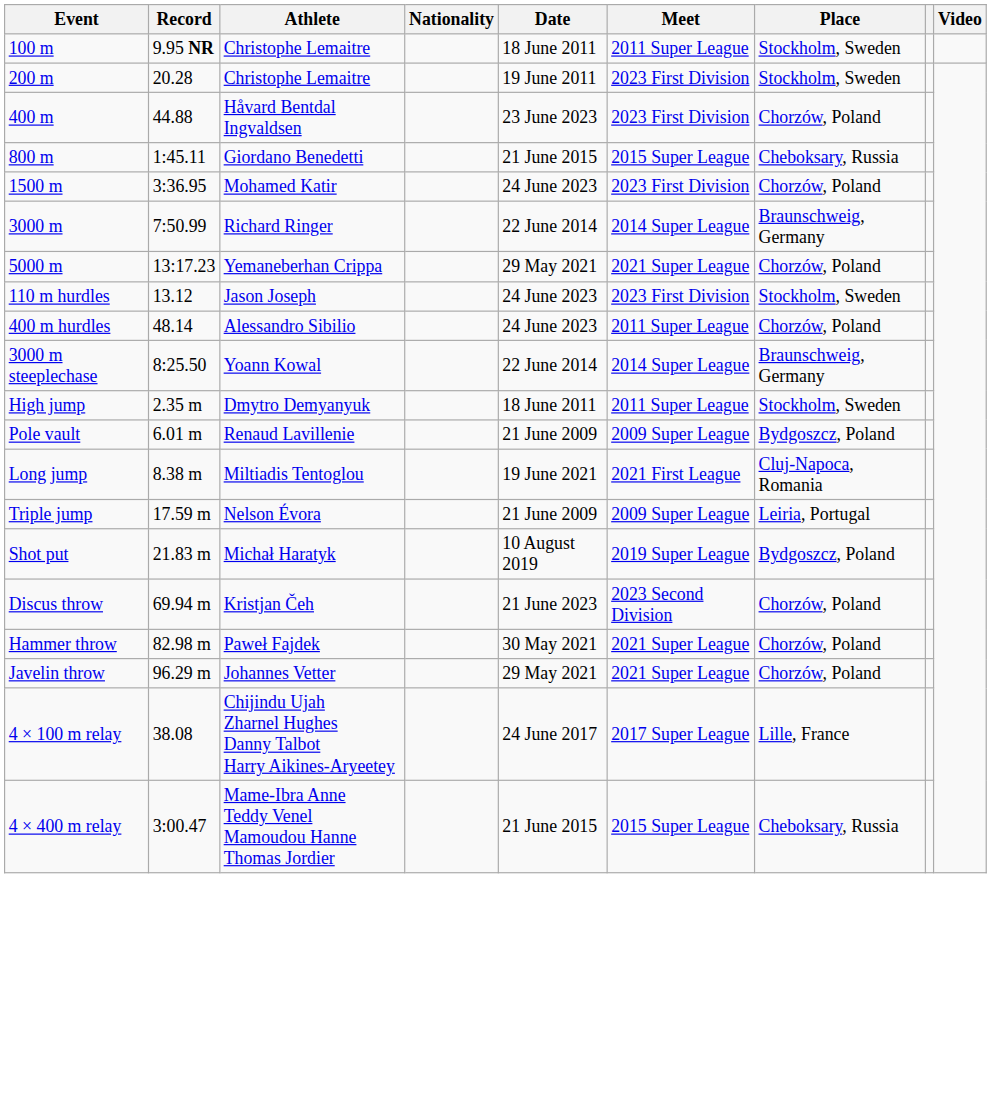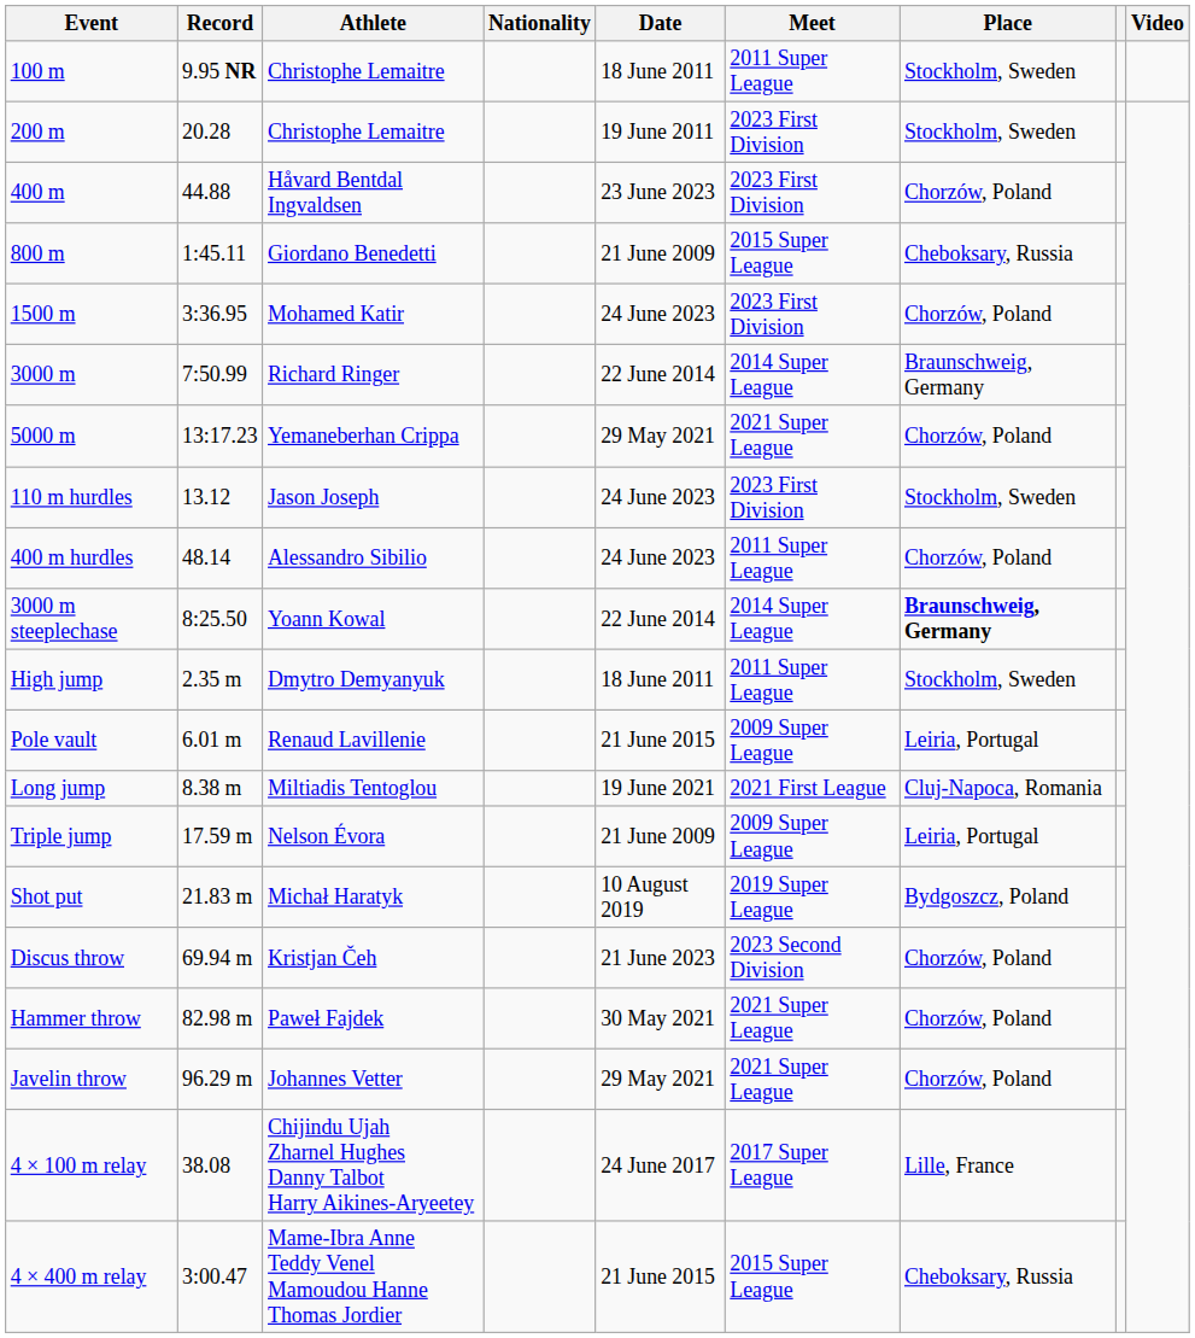 <table class="wikitable" style="font-size:95%; width: 95%;">
 <tr>
 <th>Event</th>
 <th>Record</th>
 <th>Athlete</th>
 <th>Nationality</th>
 <th>Date</th>
 <th>Meet</th>
 <th>Place</th>
 <th></th>
 <th>Video</th>
 </tr>
 <tr>
 <td><a href='#'>100 m</a></td>
 <td>9.95  <strong>NR</strong></td>
 <td><a href='#'>Christophe Lemaitre</a></td>
 <td></td>
 <td>18 June 2011</td>
 <td><a href='#'>2011 Super League</a></td>
 <td><a href='#'>Stockholm</a>, Sweden</td>
 <td></td>
 <td></td>
 </tr>
 <tr>
 <td><a href='#'>200 m</a></td>
 <td>20.28 </td>
 <td><a href='#'>Christophe Lemaitre</a></td>
 <td></td>
 <td>19 June 2011</td>
 <td><a href='#'>2023 First Division</a></td>
 <td><a href='#'>Stockholm</a>, Sweden</td>
 <td></td>
 </tr>
 <tr>
 <td><a href='#'>400 m</a></td>
 <td>44.88</td>
 <td><a href='#'>Håvard Bentdal Ingvaldsen</a></td>
 <td></td>
 <td>23 June 2023</td>
 <td><a href='#'>2023 First Division</a></td>
 <td><a href='#'>Chorzów</a>, Poland</td>
 <td></td>
 </tr>
 <tr>
 <td><a href='#'>800 m</a></td>
 <td>1:45.11</td>
 <td><a href='#'>Giordano Benedetti</a></td>
 <td></td>
-<td>21 June 2015</td>
+<td>21 June 2009</td>
 <td><a href='#'>2015 Super League</a></td>
 <td><a href='#'>Cheboksary</a>, Russia</td>
 <td></td>
 </tr>
 <tr>
 <td><a href='#'>1500 m</a></td>
 <td>3:36.95</td>
 <td><a href='#'>Mohamed Katir</a></td>
 <td></td>
 <td>24 June 2023</td>
 <td><a href='#'>2023 First Division</a></td>
 <td><a href='#'>Chorzów</a>, Poland</td>
 <td></td>
 </tr>
 <tr>
 <td><a href='#'>3000 m</a></td>
 <td>7:50.99</td>
 <td><a href='#'>Richard Ringer</a></td>
 <td></td>
 <td>22 June 2014</td>
 <td><a href='#'>2014 Super League</a></td>
 <td><a href='#'>Braunschweig</a>, Germany</td>
 <td></td>
 </tr>
 <tr>
 <td><a href='#'>5000 m</a></td>
 <td>13:17.23</td>
 <td><a href='#'>Yemaneberhan Crippa</a></td>
 <td></td>
 <td>29 May 2021</td>
 <td><a href='#'>2021 Super League</a></td>
 <td><a href='#'>Chorzów</a>, Poland</td>
 <td></td>
 </tr>
 <tr>
 <td><a href='#'>110 m hurdles</a></td>
 <td>13.12 </td>
 <td><a href='#'>Jason Joseph</a></td>
 <td></td>
 <td>24 June 2023</td>
 <td><a href='#'>2023 First Division</a></td>
 <td><a href='#'>Stockholm</a>, Sweden</td>
 <td></td>
 </tr>
 <tr>
 <td><a href='#'>400 m hurdles</a></td>
 <td>48.14</td>
 <td><a href='#'>Alessandro Sibilio</a></td>
 <td></td>
 <td>24 June 2023</td>
 <td><a href='#'>2011 Super League</a></td>
 <td><a href='#'>Chorzów</a>, Poland</td>
 <td></td>
 </tr>
 <tr>
 <td><a href='#'>3000 m steeplechase</a></td>
 <td>8:25.50</td>
 <td><a href='#'>Yoann Kowal</a></td>
 <td></td>
 <td>22 June 2014</td>
 <td><a href='#'>2014 Super League</a></td>
-<td><a href='#'>Braunschweig</a>, Germany</td>
+<td><strong><a href='#'>Braunschweig</a>, Germany</strong></td>
 <td></td>
 </tr>
 <tr>
 <td><a href='#'>High jump</a></td>
 <td>2.35 m</td>
 <td><a href='#'>Dmytro Demyanyuk</a></td>
 <td></td>
 <td>18 June 2011</td>
 <td><a href='#'>2011 Super League</a></td>
 <td><a href='#'>Stockholm</a>, Sweden</td>
 <td></td>
 </tr>
 <tr>
 <td><a href='#'>Pole vault</a></td>
 <td>6.01 m</td>
 <td><a href='#'>Renaud Lavillenie</a></td>
 <td></td>
-<td>21 June 2009</td>
+<td>21 June 2015</td>
 <td><a href='#'>2009 Super League</a></td>
-<td><a href='#'>Bydgoszcz</a>, Poland</td>
+<td><a href='#'>Leiria</a>, Portugal</td>
 <td></td>
 </tr>
 <tr>
 <td><a href='#'>Long jump</a></td>
 <td>8.38 m </td>
 <td><a href='#'>Miltiadis Tentoglou</a></td>
 <td></td>
 <td>19 June 2021</td>
 <td><a href='#'>2021 First League</a></td>
 <td><a href='#'>Cluj-Napoca</a>, Romania</td>
 <td></td>
 </tr>
 <tr>
 <td><a href='#'>Triple jump</a></td>
 <td>17.59 m </td>
 <td><a href='#'>Nelson Évora</a></td>
 <td></td>
 <td>21 June 2009</td>
 <td><a href='#'>2009 Super League</a></td>
 <td><a href='#'>Leiria</a>, Portugal</td>
 <td></td>
 </tr>
 <tr>
 <td><a href='#'>Shot put</a></td>
 <td>21.83 m</td>
 <td><a href='#'>Michał Haratyk</a></td>
 <td></td>
 <td>10 August 2019</td>
 <td><a href='#'>2019 Super League</a></td>
 <td><a href='#'>Bydgoszcz</a>, Poland</td>
 <td></td>
 </tr>
 <tr>
 <td><a href='#'>Discus throw</a></td>
 <td>69.94 m</td>
 <td><a href='#'>Kristjan Čeh</a></td>
 <td></td>
 <td>21 June 2023</td>
 <td><a href='#'>2023 Second Division</a></td>
 <td><a href='#'>Chorzów</a>, Poland</td>
 <td></td>
 </tr>
 <tr>
 <td><a href='#'>Hammer throw</a></td>
 <td>82.98 m</td>
 <td><a href='#'>Paweł Fajdek</a></td>
 <td></td>
 <td>30 May 2021</td>
 <td><a href='#'>2021 Super League</a></td>
 <td><a href='#'>Chorzów</a>, Poland</td>
 <td></td>
 </tr>
 <tr>
 <td><a href='#'>Javelin throw</a></td>
 <td>96.29 m</td>
 <td><a href='#'>Johannes Vetter</a></td>
 <td></td>
 <td>29 May 2021</td>
 <td><a href='#'>2021 Super League</a></td>
 <td><a href='#'>Chorzów</a>, Poland</td>
 <td></td>
 </tr>
 <tr>
 <td><a href='#'>4 × 100 m relay</a></td>
 <td>38.08</td>
 <td><a href='#'>Chijindu Ujah</a><br><a href='#'>Zharnel Hughes</a><br><a href='#'>Danny Talbot</a><br><a href='#'>Harry Aikines-Aryeetey</a></td>
 <td></td>
 <td>24 June 2017</td>
 <td><a href='#'>2017 Super League</a></td>
 <td><a href='#'>Lille</a>, France</td>
 <td></td>
 </tr>
 <tr>
 <td><a href='#'>4 × 400 m relay</a></td>
 <td>3:00.47</td>
 <td><a href='#'>Mame-Ibra Anne</a><br><a href='#'>Teddy Venel</a><br><a href='#'>Mamoudou Hanne</a><br><a href='#'>Thomas Jordier</a></td>
 <td></td>
 <td>21 June 2015</td>
 <td><a href='#'>2015 Super League</a></td>
 <td><a href='#'>Cheboksary</a>, Russia</td>
 <td></td>
 </tr>
 </table>
